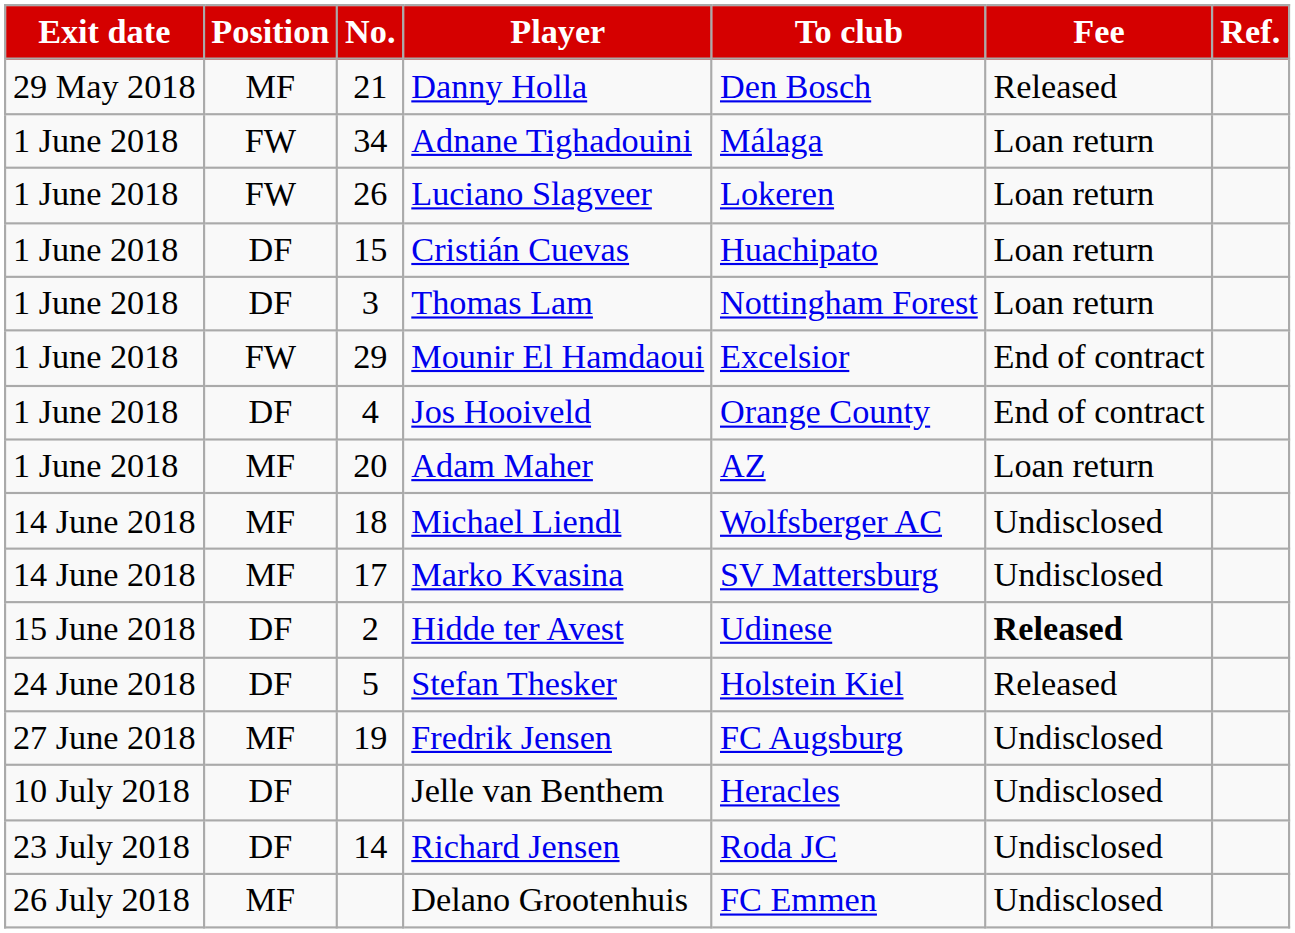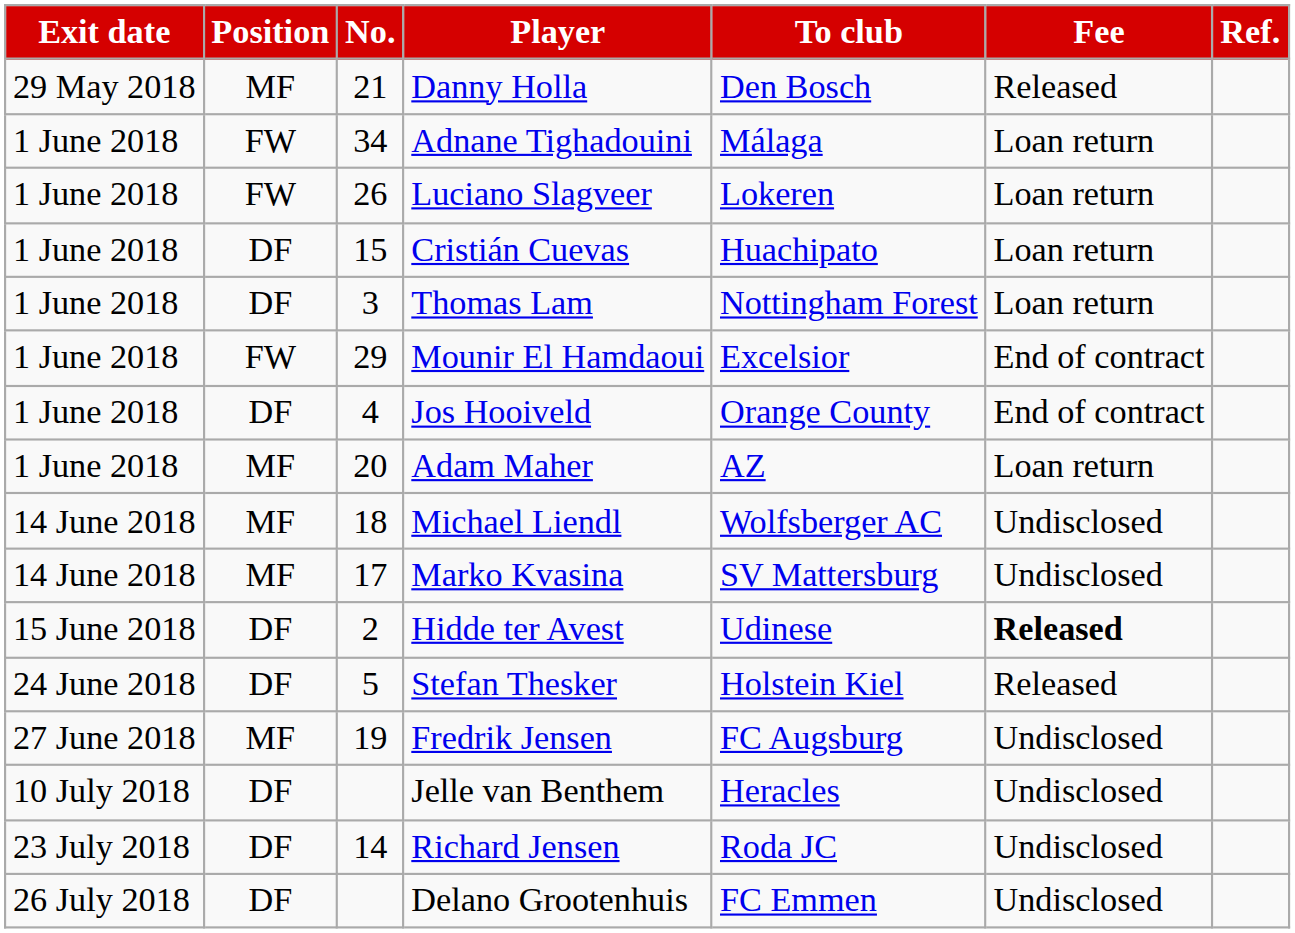 <table class="wikitable sortable">
 <tr>
 <th style="background:#d50000; color:white;"><strong>Exit date</strong></th>
 <th style="background:#d50000; color:white;"><strong>Position</strong></th>
 <th style="background:#d50000; color:white;"><strong>No.</strong></th>
 <th style="background:#d50000; color:white;"><strong>Player</strong></th>
 <th style="background:#d50000; color:white;"><strong>To club</strong></th>
 <th style="background:#d50000; color:white;"><strong>Fee</strong></th>
 <th style="background:#d50000; color:white;"><strong>Ref.</strong></th>
 </tr>
 <tr>
 <td>29 May 2018</td>
 <td style="text-align:center;">MF</td>
 <td style="text-align:center;">21</td>
 <td style="text-align:left;"> <a href='#'>Danny Holla</a></td>
 <td style="text-align:left;"> <a href='#'>Den Bosch</a></td>
 <td>Released</td>
 <td></td>
 </tr>
 <tr>
 <td>1 June 2018</td>
 <td style="text-align:center;">FW</td>
 <td style="text-align:center;">34</td>
 <td style="text-align:left;"> <a href='#'>Adnane Tighadouini</a></td>
 <td style="text-align:left;"> <a href='#'>Málaga</a></td>
 <td>Loan return</td>
 <td></td>
 </tr>
 <tr>
 <td>1 June 2018</td>
 <td style="text-align:center;">FW</td>
 <td style="text-align:center;">26</td>
 <td style="text-align:left;"> <a href='#'>Luciano Slagveer</a></td>
 <td style="text-align:left;"> <a href='#'>Lokeren</a></td>
 <td>Loan return</td>
 <td></td>
 </tr>
 <tr>
 <td>1 June 2018</td>
 <td style="text-align:center;">DF</td>
 <td style="text-align:center;">15</td>
 <td style="text-align:left;"> <a href='#'>Cristián Cuevas</a></td>
 <td style="text-align:left;"> <a href='#'>Huachipato</a></td>
 <td>Loan return</td>
 <td></td>
 </tr>
 <tr>
 <td>1 June 2018</td>
 <td style="text-align:center;">DF</td>
 <td style="text-align:center;">3</td>
 <td style="text-align:left;"> <a href='#'>Thomas Lam</a></td>
 <td style="text-align:left;"> <a href='#'>Nottingham Forest</a></td>
 <td>Loan return</td>
 <td></td>
 </tr>
 <tr>
 <td>1 June 2018</td>
 <td style="text-align:center;">FW</td>
 <td style="text-align:center;">29</td>
 <td style="text-align:left;"> <a href='#'>Mounir El Hamdaoui</a></td>
 <td style="text-align:left;"> <a href='#'>Excelsior</a></td>
 <td>End of contract</td>
 <td></td>
 </tr>
 <tr>
 <td>1 June 2018</td>
 <td style="text-align:center;">DF</td>
 <td style="text-align:center;">4</td>
 <td style="text-align:left;"> <a href='#'>Jos Hooiveld</a></td>
 <td style="text-align:left;"> <a href='#'>Orange County</a></td>
 <td>End of contract</td>
 <td></td>
 </tr>
 <tr>
 <td>1 June 2018</td>
 <td style="text-align:center;">MF</td>
 <td style="text-align:center;">20</td>
 <td style="text-align:left;"> <a href='#'>Adam Maher</a></td>
 <td style="text-align:left;"> <a href='#'>AZ</a></td>
 <td>Loan return</td>
 <td></td>
 </tr>
 <tr>
 <td>14 June 2018</td>
 <td style="text-align:center;">MF</td>
 <td style="text-align:center;">18</td>
 <td style="text-align:left;"> <a href='#'>Michael Liendl</a></td>
 <td style="text-align:left;"> <a href='#'>Wolfsberger AC</a></td>
 <td>Undisclosed</td>
 <td></td>
 </tr>
 <tr>
 <td>14 June 2018</td>
 <td style="text-align:center;">MF</td>
 <td style="text-align:center;">17</td>
 <td style="text-align:left;"> <a href='#'>Marko Kvasina</a></td>
 <td style="text-align:left;"> <a href='#'>SV Mattersburg</a></td>
 <td>Undisclosed</td>
 <td></td>
 </tr>
 <tr>
 <td>15 June 2018</td>
 <td style="text-align:center;">DF</td>
 <td style="text-align:center;">2</td>
 <td style="text-align:left;"> <a href='#'>Hidde ter Avest</a></td>
 <td style="text-align:left;"> <a href='#'>Udinese</a></td>
 <td><strong>Released</strong></td>
 <td></td>
 </tr>
 <tr>
 <td>24 June 2018</td>
 <td style="text-align:center;">DF</td>
 <td style="text-align:center;">5</td>
 <td style="text-align:left;"> <a href='#'>Stefan Thesker</a></td>
 <td style="text-align:left;"> <a href='#'>Holstein Kiel</a></td>
 <td>Released</td>
 <td></td>
 </tr>
 <tr>
 <td>27 June 2018</td>
 <td style="text-align:center;">MF</td>
 <td style="text-align:center;">19</td>
 <td style="text-align:left;"> <a href='#'>Fredrik Jensen</a></td>
 <td style="text-align:left;"> <a href='#'>FC Augsburg</a></td>
 <td>Undisclosed</td>
 <td></td>
 </tr>
 <tr>
 <td>10 July 2018</td>
 <td style="text-align:center;">DF</td>
 <td style="text-align:center;"></td>
 <td style="text-align:left;"> Jelle van Benthem</td>
 <td style="text-align:left;"> <a href='#'>Heracles</a></td>
 <td>Undisclosed</td>
 <td></td>
 </tr>
 <tr>
 <td>23 July 2018</td>
 <td style="text-align:center;">DF</td>
 <td style="text-align:center;">14</td>
 <td style="text-align:left;"> <a href='#'>Richard Jensen</a></td>
 <td style="text-align:left;"> <a href='#'>Roda JC</a></td>
 <td>Undisclosed</td>
 <td></td>
 </tr>
 <tr>
 <td>26 July 2018</td>
-<td style="text-align:center;">MF</td>
+<td style="text-align:center;">DF</td>
 <td style="text-align:center;"></td>
 <td style="text-align:left;"> Delano Grootenhuis</td>
 <td style="text-align:left;"> <a href='#'>FC Emmen</a></td>
 <td>Undisclosed</td>
 <td></td>
 </tr>
 </table>
